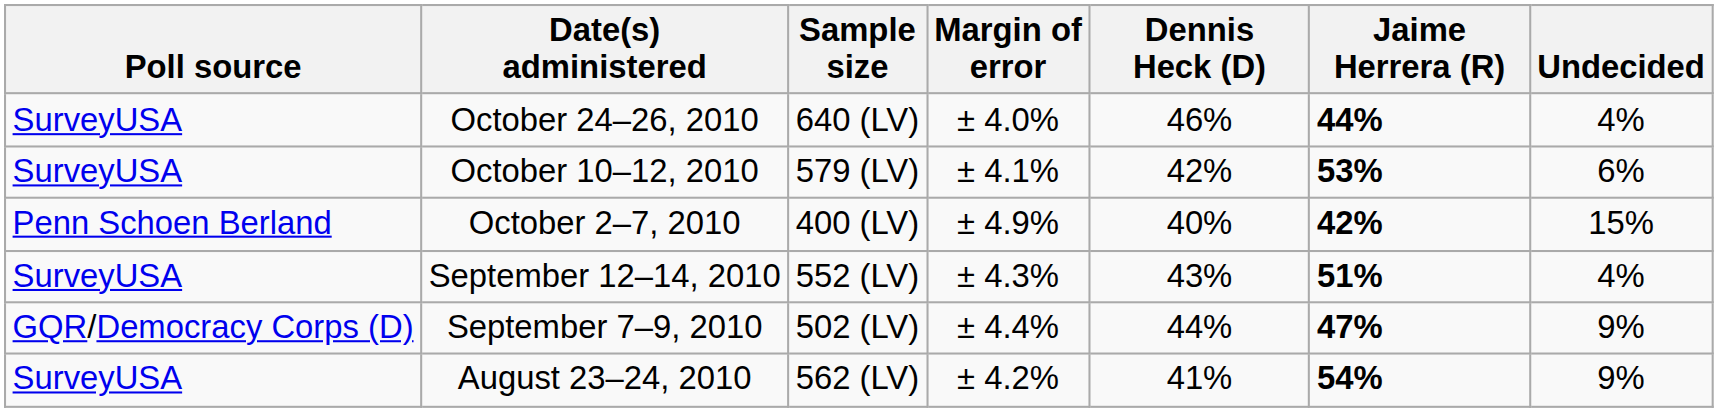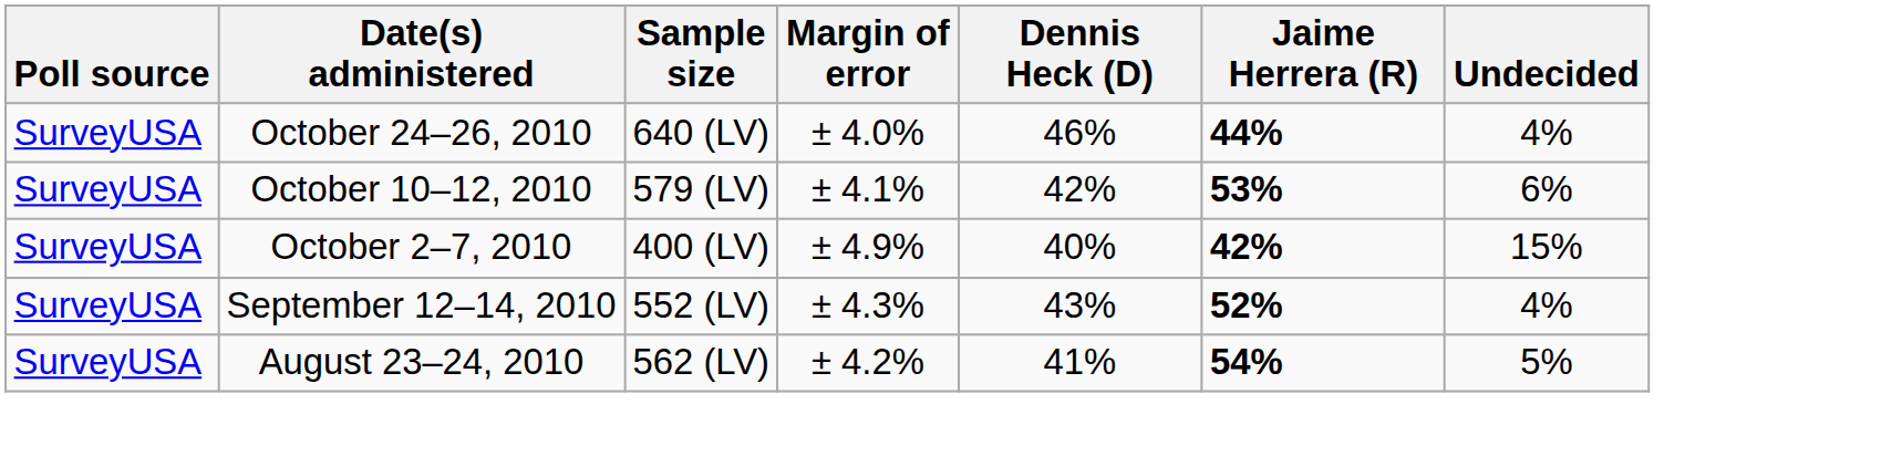 <table class="wikitable">
 <tr valign= bottom>
 <th>Poll source</th>
 <th>Date(s)<br>administered</th>
 <th>Sample<br>size</th>
 <th>Margin of<br>error</th>
 <th style="width:100px;">Dennis<br>Heck (D)</th>
 <th style="width:100px;">Jaime<br>Herrera (R)</th>
 <th>Undecided</th>
 </tr>
 <tr>
 <td><a href='#'>SurveyUSA</a></td>
 <td align=center>October 24–26, 2010</td>
 <td align=center>640 (LV)</td>
 <td align=center>± 4.0%</td>
 <td align=center>46%</td>
 <td><strong>44%</strong></td>
 <td align=center>4%</td>
 </tr>
 <tr>
 <td><a href='#'>SurveyUSA</a></td>
 <td align=center>October 10–12, 2010</td>
 <td align=center>579 (LV)</td>
 <td align=center>± 4.1%</td>
 <td align=center>42%</td>
 <td><strong>53%</strong></td>
 <td align=center>6%</td>
 </tr>
 <tr>
-<td><a href='#'>Penn Schoen Berland</a></td>
+<td><a href='#'>SurveyUSA</a></td>
 <td align=center>October 2–7, 2010</td>
 <td align=center>400 (LV)</td>
 <td align=center>± 4.9%</td>
 <td align=center>40%</td>
 <td><strong>42%</strong></td>
 <td align=center>15%</td>
 </tr>
 <tr>
 <td><a href='#'>SurveyUSA</a></td>
 <td align=center>September 12–14, 2010</td>
 <td align=center>552 (LV)</td>
 <td align=center>± 4.3%</td>
 <td align=center>43%</td>
-<td><strong>51%</strong></td>
+<td><strong>52%</strong></td>
 <td align=center>4%</td>
-</tr>
-<tr>
-<td><a href='#'>GQR</a>/<a href='#'>Democracy Corps (D)</a></td>
-<td align=center>September 7–9, 2010</td>
-<td align=center>502 (LV)</td>
-<td align=center>± 4.4%</td>
-<td align=center>44%</td>
-<td><strong>47%</strong></td>
-<td align=center>9%</td>
 </tr>
 <tr>
 <td><a href='#'>SurveyUSA</a></td>
 <td align=center>August 23–24, 2010</td>
 <td align=center>562 (LV)</td>
 <td align=center>± 4.2%</td>
 <td align=center>41%</td>
 <td><strong>54%</strong></td>
-<td align=center>9%</td>
+<td align=center>5%</td>
 </tr>
 </table>
